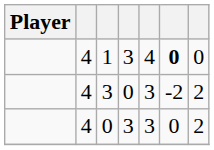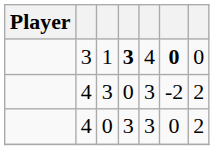 <table class="wikitable sortable" style="text-align:center;">
 <tr>
 <th>Player</th>
 <th></th>
 <th></th>
 <th></th>
 <th></th>
 <th data-sort-type="number"></th>
 <th></th>
 </tr>
 <tr>
 <td></td>
-<td>4</td>
+<td>3</td>
 <td>1</td>
-<td>3</td>
+<td><strong>3</strong></td>
 <td>4</td>
 <td><strong>0</strong></td>
 <td>0</td>
 </tr>
 <tr>
 <td></td>
 <td>4</td>
 <td>3</td>
 <td>0</td>
 <td>3</td>
 <td>-2</td>
 <td>2</td>
 </tr>
 <tr>
 <td></td>
 <td>4</td>
 <td>0</td>
 <td>3</td>
 <td>3</td>
 <td>0</td>
 <td>2</td>
 </tr>
 <tr>
 </tr>
 </table>
